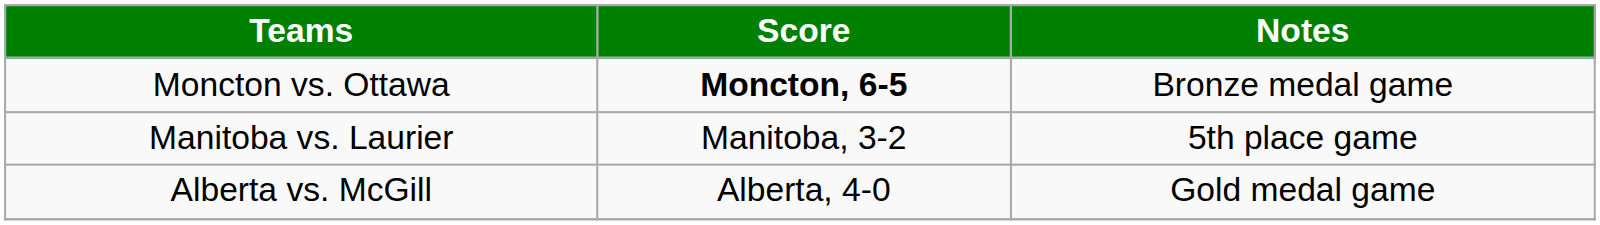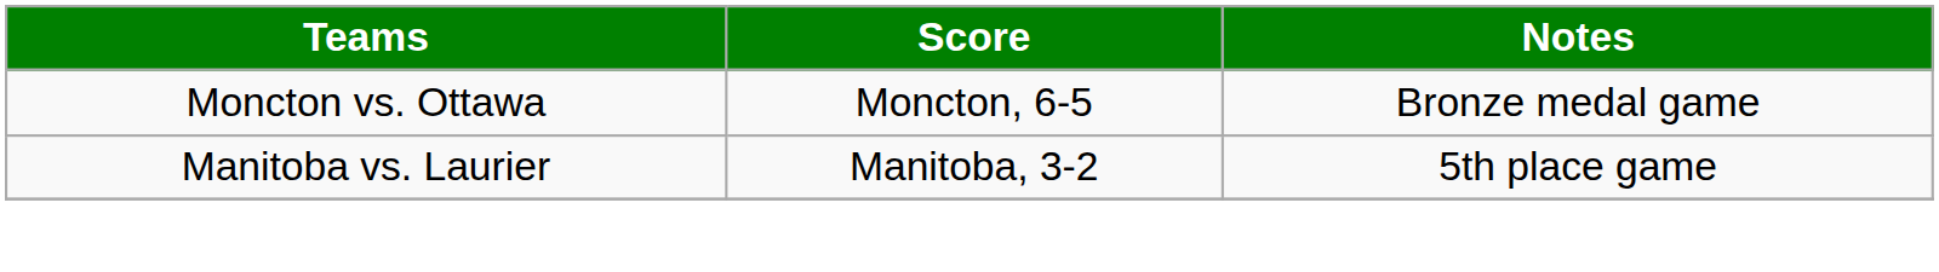 <table class="wikitable" width="60%">
 <tr align="center"  style="background:green;color:#FFFFFF;">
 <td><strong>Teams</strong></td>
 <td><strong>Score</strong></td>
 <td><strong>Notes</strong></td>
 </tr>
 <tr align="center" bgcolor="">
 <td>Moncton vs. Ottawa</td>
-<td><strong>Moncton, 6-5</strong></td>
+<td>Moncton, 6-5</td>
 <td>Bronze medal game</td>
 </tr>
 <tr align="center" bgcolor="">
 <td>Manitoba vs. Laurier</td>
 <td>Manitoba, 3-2</td>
 <td>5th place game</td>
 </tr>
 <tr align="center" bgcolor="">
-<td>Alberta vs. McGill</td>
-<td>Alberta, 4-0</td>
-<td>Gold medal game</td>
-</tr>
-<tr align="center" bgcolor="">
 </tr>
 </table>
